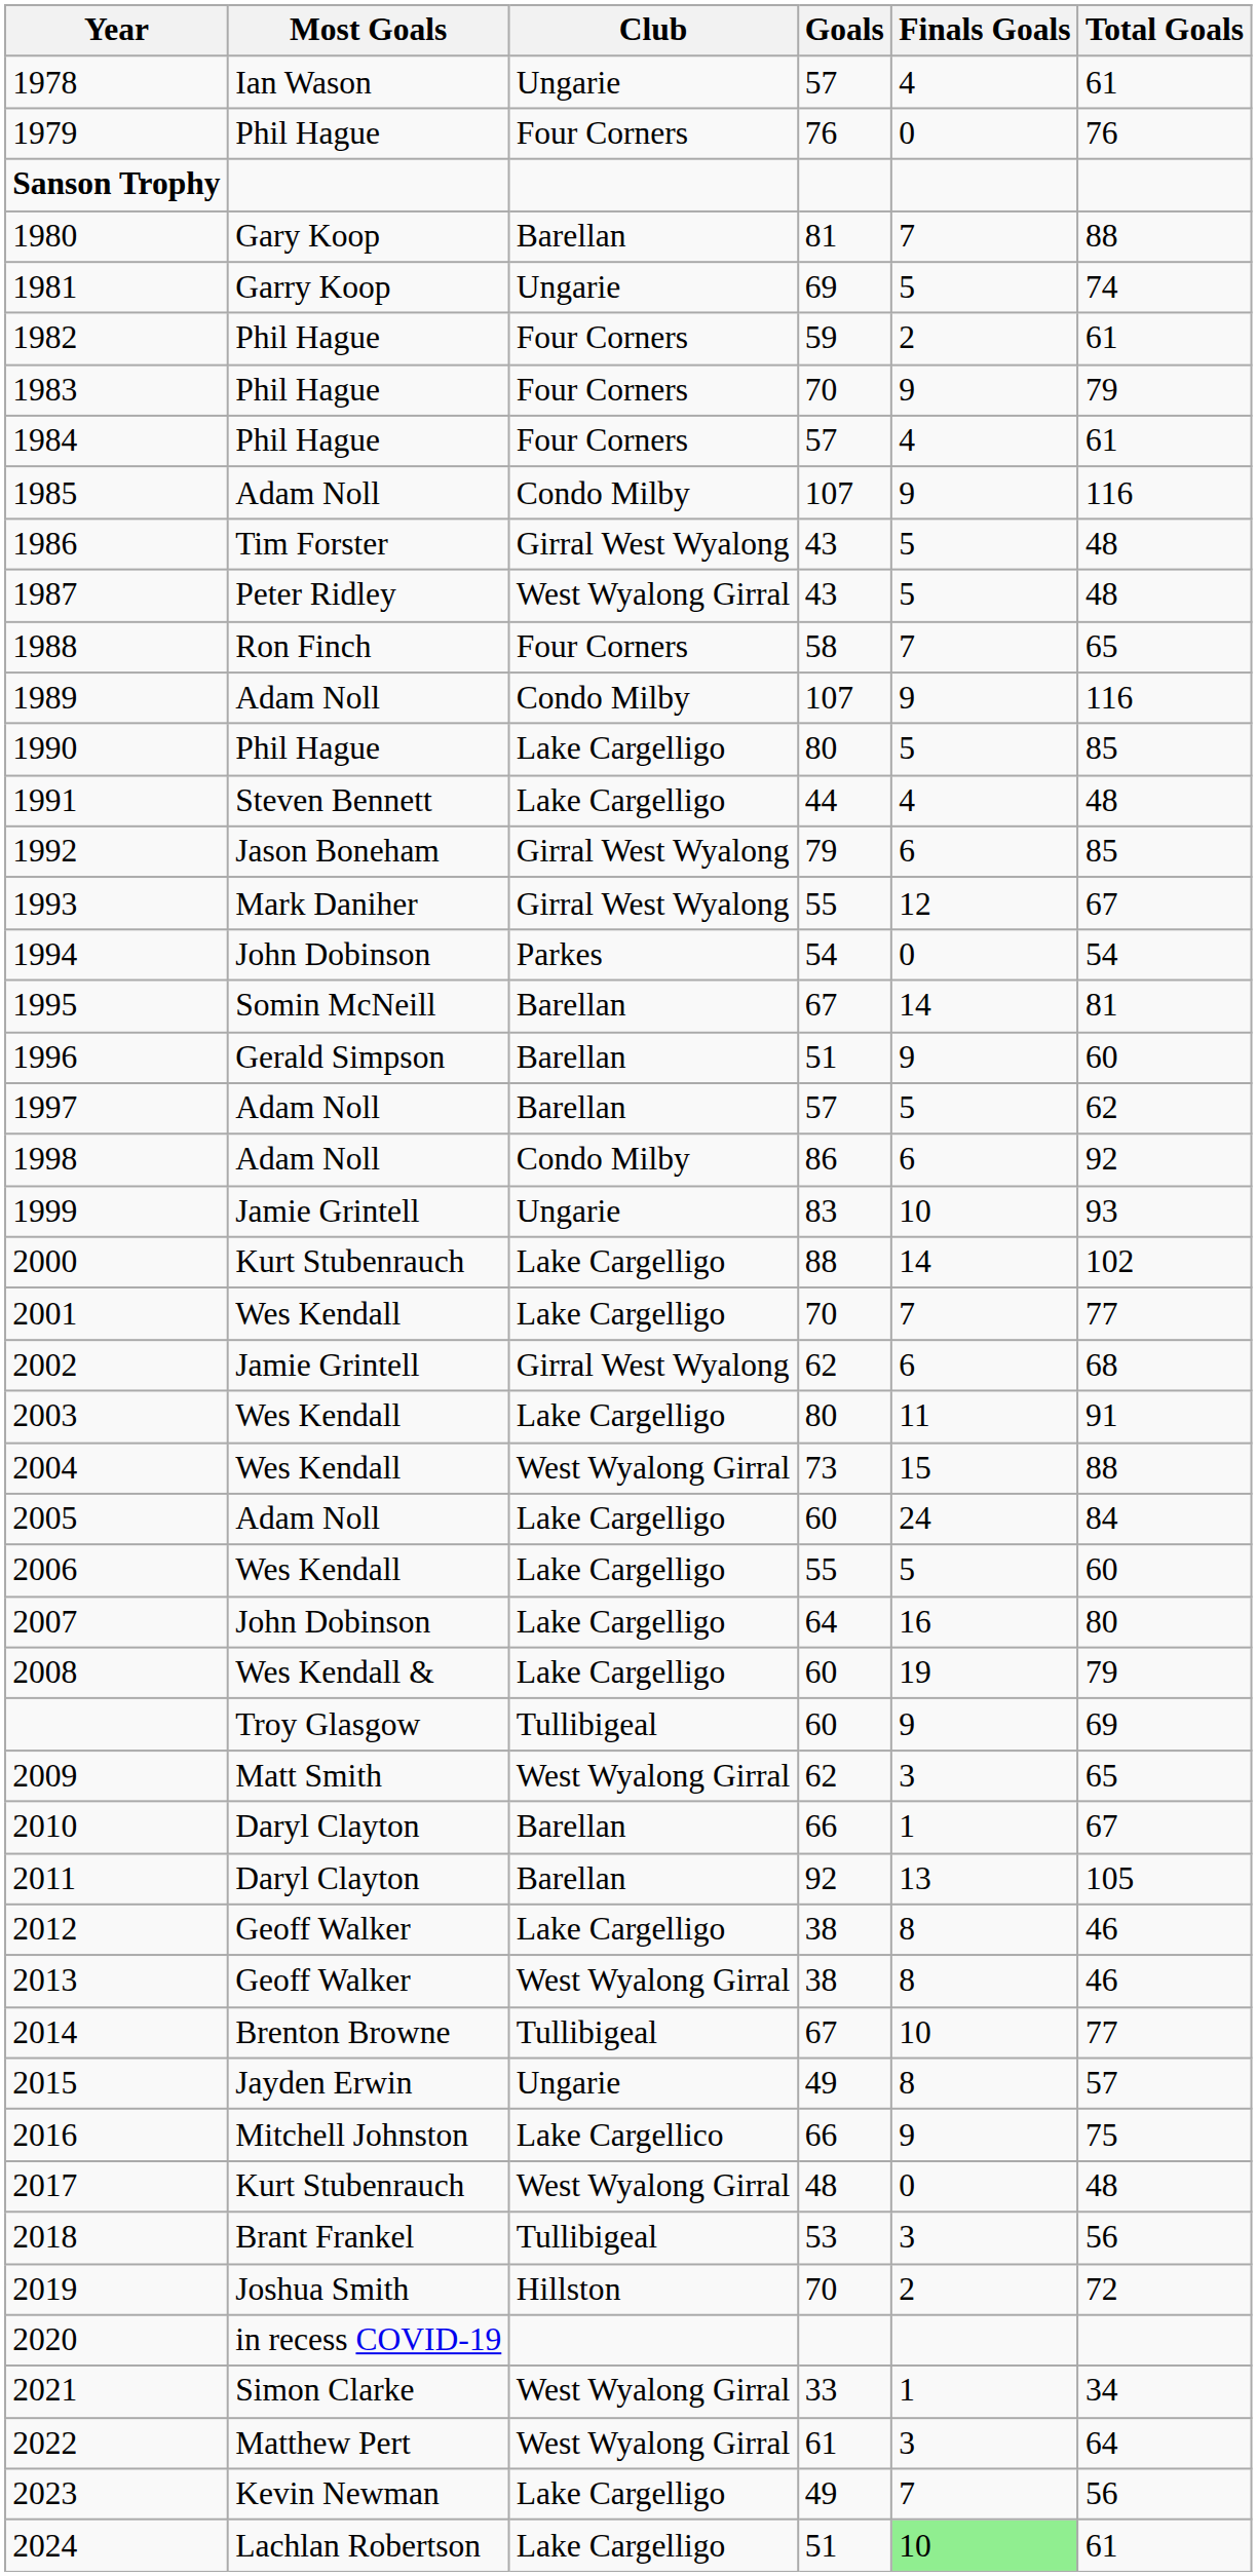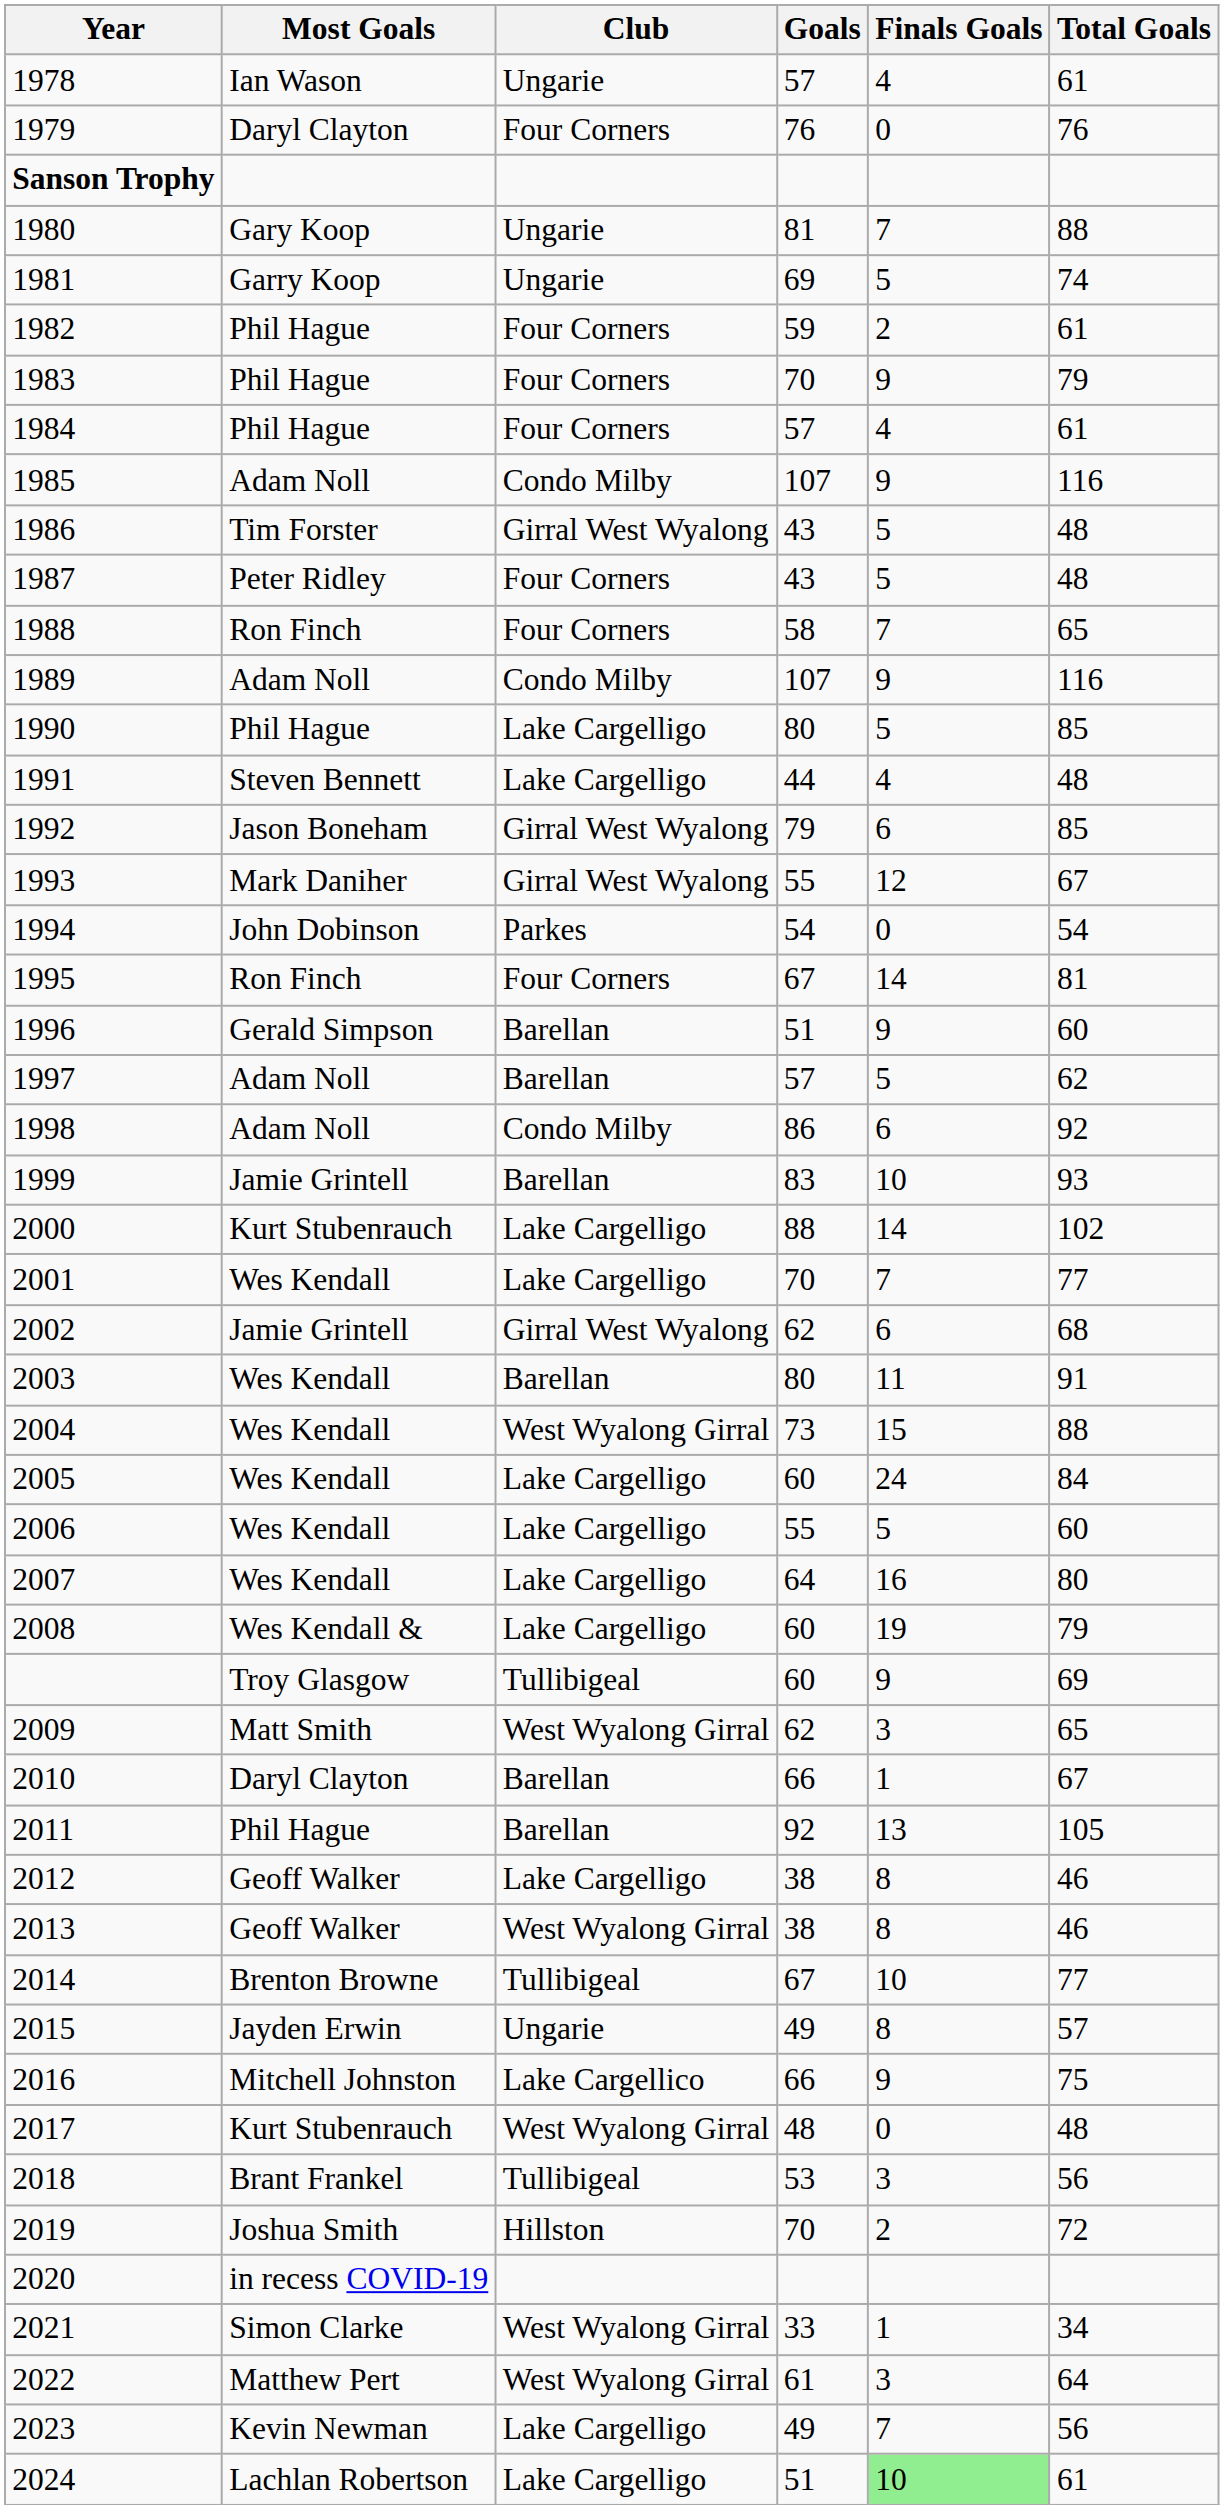 <table class="wikitable sortable">
 <tr>
 <th>Year</th>
 <th><span>Most Goals</span></th>
 <th>Club</th>
 <th>Goals</th>
 <th>Finals Goals</th>
 <th>Total Goals</th>
 </tr>
 <tr>
 <td>1978</td>
 <td>Ian Wason</td>
 <td>Ungarie</td>
 <td>57</td>
 <td>4</td>
 <td>61</td>
 </tr>
 <tr>
 <td>1979</td>
-<td>Phil Hague</td>
+<td>Daryl Clayton</td>
 <td>Four Corners</td>
 <td>76</td>
 <td>0</td>
 <td>76</td>
 </tr>
 <tr>
 <td><strong>Sanson Trophy</strong></td>
 <td></td>
 <td></td>
 <td></td>
 <td></td>
 <td></td>
 </tr>
 <tr>
 <td>1980</td>
 <td>Gary Koop</td>
-<td>Barellan</td>
+<td>Ungarie</td>
 <td>81</td>
 <td>7</td>
 <td>88</td>
 </tr>
 <tr>
 <td>1981</td>
 <td>Garry Koop</td>
 <td>Ungarie</td>
 <td>69</td>
 <td>5</td>
 <td>74</td>
 </tr>
 <tr>
 <td>1982</td>
 <td>Phil Hague</td>
 <td>Four Corners</td>
 <td>59</td>
 <td>2</td>
 <td>61</td>
 </tr>
 <tr>
 <td>1983</td>
 <td>Phil Hague</td>
 <td>Four Corners</td>
 <td>70</td>
 <td>9</td>
 <td>79</td>
 </tr>
 <tr>
 <td>1984</td>
 <td>Phil Hague</td>
 <td>Four Corners</td>
 <td>57</td>
 <td>4</td>
 <td>61</td>
 </tr>
 <tr>
 <td>1985</td>
 <td>Adam Noll</td>
 <td>Condo Milby</td>
 <td>107</td>
 <td>9</td>
 <td>116</td>
 </tr>
 <tr>
 <td>1986</td>
 <td>Tim Forster</td>
 <td>Girral West Wyalong</td>
 <td>43</td>
 <td>5</td>
 <td>48</td>
 </tr>
 <tr>
 <td>1987</td>
 <td>Peter Ridley</td>
-<td>West Wyalong Girral</td>
+<td>Four Corners</td>
 <td>43</td>
 <td>5</td>
 <td>48</td>
 </tr>
 <tr>
 <td>1988</td>
 <td>Ron Finch</td>
 <td>Four Corners</td>
 <td>58</td>
 <td>7</td>
 <td>65</td>
 </tr>
 <tr>
 <td>1989</td>
 <td>Adam Noll</td>
 <td>Condo Milby</td>
 <td>107</td>
 <td>9</td>
 <td>116</td>
 </tr>
 <tr>
 <td>1990</td>
 <td>Phil Hague</td>
 <td>Lake Cargelligo</td>
 <td>80</td>
 <td>5</td>
 <td>85</td>
 </tr>
 <tr>
 <td>1991</td>
 <td>Steven Bennett</td>
 <td>Lake Cargelligo</td>
 <td>44</td>
 <td>4</td>
 <td>48</td>
 </tr>
 <tr>
 <td>1992</td>
 <td>Jason Boneham</td>
 <td>Girral West Wyalong</td>
 <td>79</td>
 <td>6</td>
 <td>85</td>
 </tr>
 <tr>
 <td>1993</td>
 <td>Mark Daniher</td>
 <td>Girral West Wyalong</td>
 <td>55</td>
 <td>12</td>
 <td>67</td>
 </tr>
 <tr>
 <td>1994</td>
 <td>John Dobinson</td>
 <td>Parkes</td>
 <td>54</td>
 <td>0</td>
 <td>54</td>
 </tr>
 <tr>
 <td>1995</td>
-<td>Somin McNeill</td>
-<td>Barellan</td>
+<td>Ron Finch</td>
+<td>Four Corners</td>
 <td>67</td>
 <td>14</td>
 <td>81</td>
 </tr>
 <tr>
 <td>1996</td>
 <td>Gerald Simpson</td>
 <td>Barellan</td>
 <td>51</td>
 <td>9</td>
 <td>60</td>
 </tr>
 <tr>
 <td>1997</td>
 <td>Adam Noll</td>
 <td>Barellan</td>
 <td>57</td>
 <td>5</td>
 <td>62</td>
 </tr>
 <tr>
 <td>1998</td>
 <td>Adam Noll</td>
 <td>Condo Milby</td>
 <td>86</td>
 <td>6</td>
 <td>92</td>
 </tr>
 <tr>
 <td>1999</td>
 <td>Jamie Grintell</td>
-<td>Ungarie</td>
+<td>Barellan</td>
 <td>83</td>
 <td>10</td>
 <td>93</td>
 </tr>
 <tr>
 <td>2000</td>
 <td>Kurt Stubenrauch</td>
 <td>Lake Cargelligo</td>
 <td>88</td>
 <td>14</td>
 <td>102</td>
 </tr>
 <tr>
 <td>2001</td>
 <td>Wes Kendall</td>
 <td>Lake Cargelligo</td>
 <td>70</td>
 <td>7</td>
 <td>77</td>
 </tr>
 <tr>
 <td>2002</td>
 <td>Jamie Grintell</td>
 <td>Girral West Wyalong</td>
 <td>62</td>
 <td>6</td>
 <td>68</td>
 </tr>
 <tr>
 <td>2003</td>
 <td>Wes Kendall</td>
-<td>Lake Cargelligo</td>
+<td>Barellan</td>
 <td>80</td>
 <td>11</td>
 <td>91</td>
 </tr>
 <tr>
 <td>2004</td>
 <td>Wes Kendall</td>
 <td>West Wyalong Girral</td>
 <td>73</td>
 <td>15</td>
 <td>88</td>
 </tr>
 <tr>
 <td>2005</td>
-<td>Adam Noll</td>
+<td>Wes Kendall</td>
 <td>Lake Cargelligo</td>
 <td>60</td>
 <td>24</td>
 <td>84</td>
 </tr>
 <tr>
 <td>2006</td>
 <td>Wes Kendall</td>
 <td>Lake Cargelligo</td>
 <td>55</td>
 <td>5</td>
 <td>60</td>
 </tr>
 <tr>
 <td>2007</td>
-<td>John Dobinson</td>
+<td>Wes Kendall</td>
 <td>Lake Cargelligo</td>
 <td>64</td>
 <td>16</td>
 <td>80</td>
 </tr>
 <tr>
 <td>2008</td>
 <td>Wes Kendall &</td>
 <td>Lake Cargelligo</td>
 <td>60</td>
 <td>19</td>
 <td>79</td>
 </tr>
 <tr>
 <td></td>
 <td>Troy Glasgow</td>
 <td>Tullibigeal</td>
 <td>60</td>
 <td>9</td>
 <td>69</td>
 </tr>
 <tr>
 <td>2009</td>
 <td>Matt Smith</td>
 <td>West Wyalong Girral</td>
 <td>62</td>
 <td>3</td>
 <td>65</td>
 </tr>
 <tr>
 <td>2010</td>
 <td>Daryl Clayton</td>
 <td>Barellan</td>
 <td>66</td>
 <td>1</td>
 <td>67</td>
 </tr>
 <tr>
 <td>2011</td>
-<td>Daryl Clayton</td>
+<td>Phil Hague</td>
 <td>Barellan</td>
 <td>92</td>
 <td>13</td>
 <td>105</td>
 </tr>
 <tr>
 <td>2012</td>
 <td>Geoff Walker</td>
 <td>Lake Cargelligo</td>
 <td>38</td>
 <td>8</td>
 <td>46</td>
 </tr>
 <tr>
 <td>2013</td>
 <td>Geoff Walker</td>
 <td>West Wyalong Girral</td>
 <td>38</td>
 <td>8</td>
 <td>46</td>
 </tr>
 <tr>
 <td>2014</td>
 <td>Brenton Browne</td>
 <td>Tullibigeal</td>
 <td>67</td>
 <td>10</td>
 <td>77</td>
 </tr>
 <tr>
 <td>2015</td>
 <td>Jayden Erwin</td>
 <td>Ungarie</td>
 <td>49</td>
 <td>8</td>
 <td>57</td>
 </tr>
 <tr>
 <td>2016</td>
 <td>Mitchell Johnston</td>
 <td>Lake Cargellico</td>
 <td>66</td>
 <td>9</td>
 <td>75</td>
 </tr>
 <tr>
 <td>2017</td>
 <td>Kurt Stubenrauch</td>
 <td>West Wyalong Girral</td>
 <td>48</td>
 <td>0</td>
 <td>48</td>
 </tr>
 <tr>
 <td>2018</td>
 <td>Brant Frankel</td>
 <td>Tullibigeal</td>
 <td>53</td>
 <td>3</td>
 <td>56</td>
 </tr>
 <tr>
 <td>2019</td>
 <td>Joshua Smith</td>
 <td>Hillston</td>
 <td>70</td>
 <td>2</td>
 <td>72</td>
 </tr>
 <tr>
 <td>2020</td>
 <td>in recess <a href='#'>COVID-19</a></td>
 <td></td>
 <td></td>
 <td></td>
 <td></td>
 </tr>
 <tr>
 <td>2021</td>
 <td>Simon Clarke</td>
 <td>West Wyalong Girral</td>
 <td>33</td>
 <td>1</td>
 <td>34</td>
 </tr>
 <tr>
 <td>2022</td>
 <td>Matthew Pert</td>
 <td>West Wyalong Girral</td>
 <td>61</td>
 <td>3</td>
 <td>64</td>
 </tr>
 <tr>
 <td>2023</td>
 <td>Kevin Newman</td>
 <td>Lake Cargelligo</td>
 <td>49</td>
 <td>7</td>
 <td>56</td>
 </tr>
 <tr>
 <td>2024</td>
 <td>Lachlan Robertson</td>
 <td>Lake Cargelligo</td>
 <td>51</td>
 <td style="background: lightgreen;">10</td>
 <td>61</td>
 </tr>
 </table>
